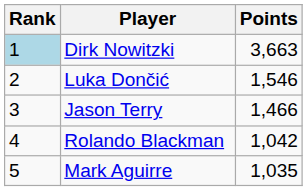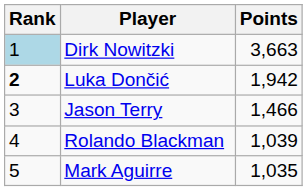 <table class="wikitable">
 <tr>
 <th scope="col">Rank</th>
 <th scope="col" width="140px">Player</th>
 <th scope="col">Points</th>
 </tr>
 <tr>
 <td style="background: lightblue;">1</td>
 <td><a href='#'>Dirk Nowitzki</a></td>
 <td align="right">3,663</td>
 </tr>
 <tr>
-<td>2</td>
+<td><strong>2</strong></td>
 <td><a href='#'>Luka Dončić</a></td>
-<td align="right">1,546</td>
+<td align="right">1,942</td>
 </tr>
 <tr>
 <td>3</td>
 <td><a href='#'>Jason Terry</a></td>
 <td align="right">1,466</td>
 </tr>
 <tr>
 <td>4</td>
 <td><a href='#'>Rolando Blackman</a></td>
-<td align="right">1,042</td>
+<td align="right">1,039</td>
 </tr>
 <tr>
 <td>5</td>
 <td><a href='#'>Mark Aguirre</a></td>
 <td align="right">1,035</td>
 </tr>
 </table>
